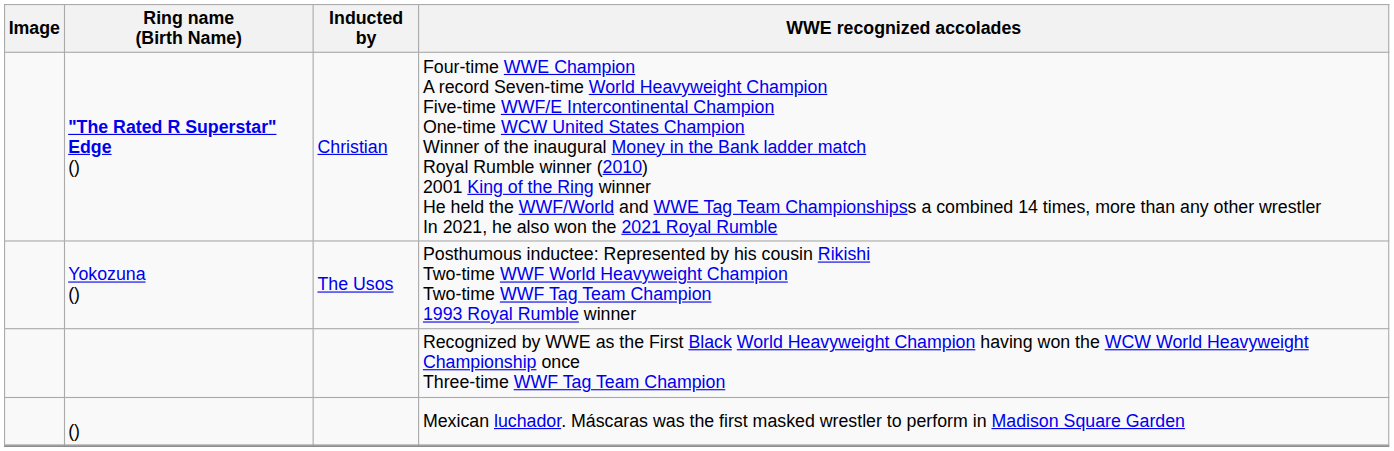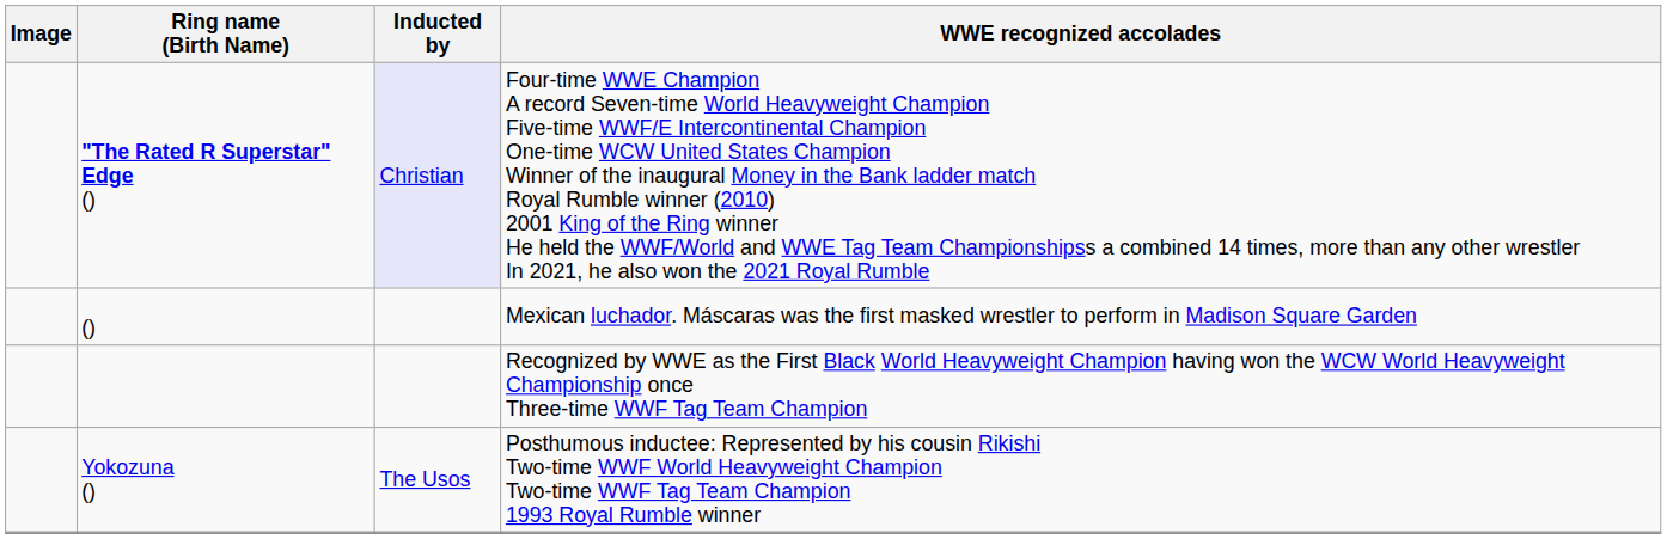 <table class="wikitable">
 <tr>
 <th class="unsortable">Image</th>
 <th>Ring name<br>(Birth Name)</th>
 <th>Inducted by</th>
 <th class="unsortable">WWE recognized accolades</th>
 </tr>
 <tr>
 <td></td>
 <td><strong><a href='#'>"The Rated R Superstar" Edge</a></strong><br>()</td>
-<td><a href='#'>Christian</a></td>
+<td style="background: lavender;"><a href='#'>Christian</a></td>
 <td>Four-time <a href='#'>WWE Champion</a><br>A record Seven-time <a href='#'>World Heavyweight Champion</a><br>Five-time <a href='#'>WWF/E Intercontinental Champion</a><br>One-time <a href='#'>WCW United States Champion</a><br>Winner of the inaugural <a href='#'>Money in the Bank ladder match</a><br> Royal Rumble winner (<a href='#'>2010</a>) <br>2001 <a href='#'>King of the Ring</a> winner<br>He held the <a href='#'>WWF/World</a> and <a href='#'>WWE Tag Team Championships</a>s a combined 14 times, more than any other wrestler<br>In 2021, he also won the <a href='#'>2021 Royal Rumble</a></td>
 </tr>
 <tr>
 <td></td>
-<td><a href='#'>Yokozuna</a><br>()</td>
-<td><a href='#'>The Usos</a></td>
-<td>Posthumous inductee: Represented by his cousin <a href='#'>Rikishi</a><br>Two-time <a href='#'>WWF World Heavyweight Champion</a><br>Two-time <a href='#'>WWF Tag Team Champion</a><br><a href='#'>1993 Royal Rumble</a> winner</td>
+<td><br>()</td>
+<td></td>
+<td>Mexican <a href='#'>luchador</a>. Máscaras was the first masked wrestler to perform in <a href='#'>Madison Square Garden</a></td>
 </tr>
 <tr>
 <td></td>
 <td></td>
 <td></td>
 <td>Recognized by WWE as the First <a href='#'>Black</a> <a href='#'>World Heavyweight Champion</a> having won the <a href='#'>WCW World Heavyweight Championship</a> once<br>Three-time <a href='#'>WWF Tag Team Champion</a></td>
 </tr>
 <tr>
 <td></td>
-<td><br>()</td>
-<td></td>
-<td>Mexican <a href='#'>luchador</a>. Máscaras was the first masked wrestler to perform in <a href='#'>Madison Square Garden</a></td>
+<td><a href='#'>Yokozuna</a><br>()</td>
+<td><a href='#'>The Usos</a></td>
+<td>Posthumous inductee: Represented by his cousin <a href='#'>Rikishi</a><br>Two-time <a href='#'>WWF World Heavyweight Champion</a><br>Two-time <a href='#'>WWF Tag Team Champion</a><br><a href='#'>1993 Royal Rumble</a> winner</td>
 </tr>
 <tr style="border-top:2px solid gray;">
 </tr>
 </table>
